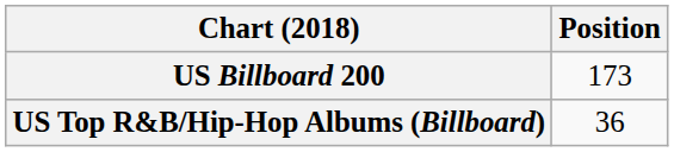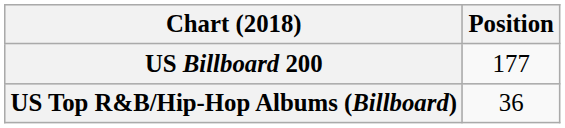 <table class="wikitable sortable plainrowheaders" style="text-align:center">
 <tr>
 <th scope="col">Chart (2018)</th>
 <th scope="col">Position</th>
 </tr>
 <tr>
 <th scope="row">US <em>Billboard</em> 200</th>
-<td>173</td>
+<td>177</td>
 </tr>
 <tr>
 <th scope="row">US Top R&B/Hip-Hop Albums (<em>Billboard</em>)</th>
 <td>36</td>
 </tr>
 </table>
